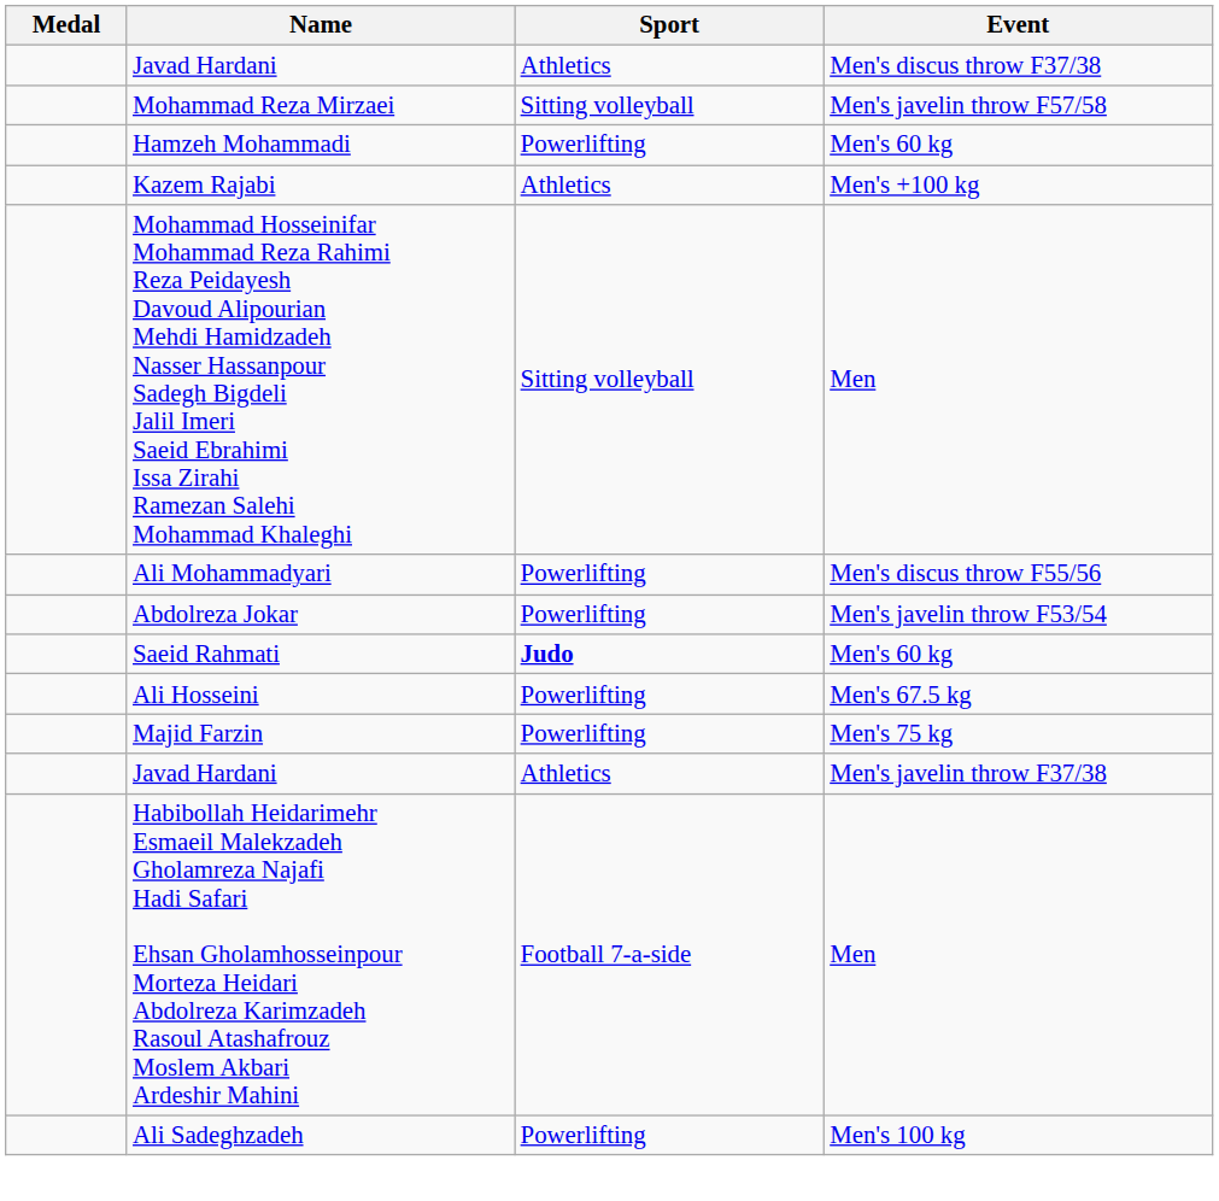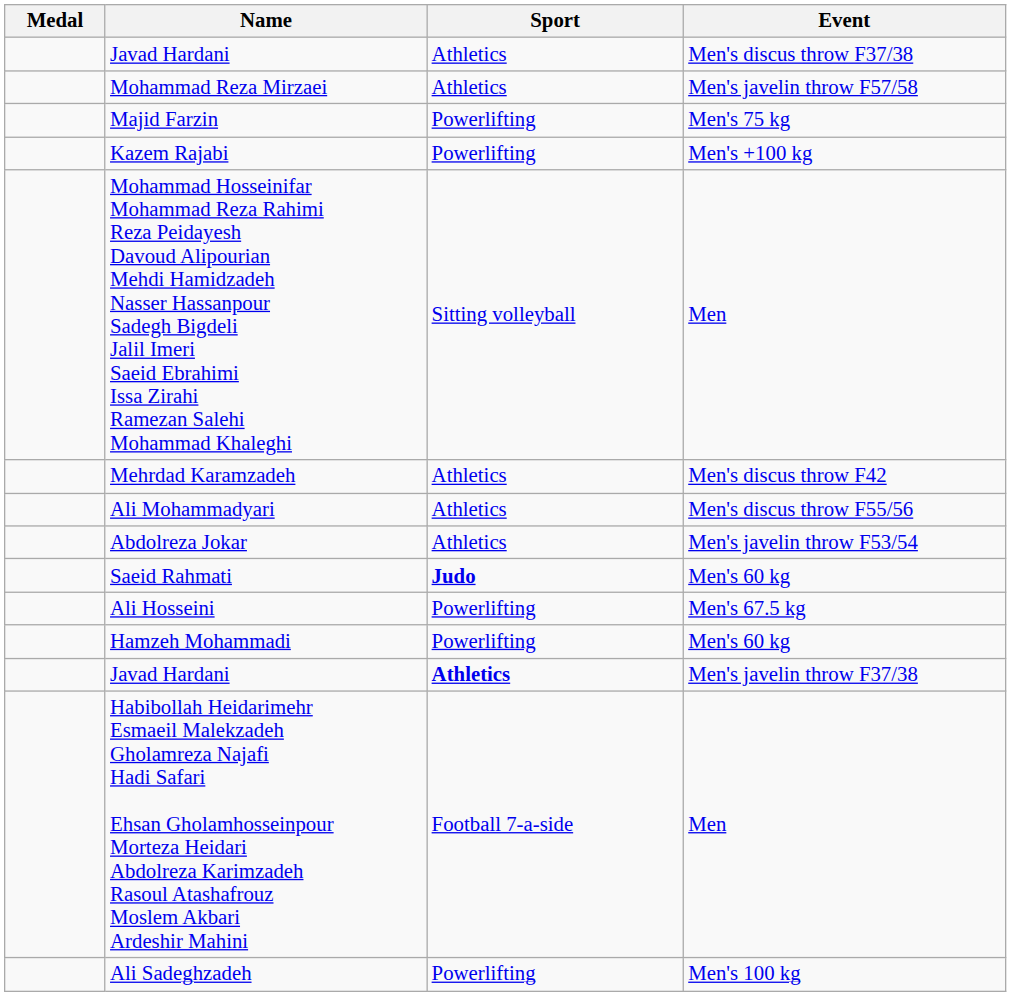 <table class="wikitable sortable" style="text-align:left;">
 <tr>
 <th width="70">Medal</th>
 <th width="240">Name</th>
 <th width="190">Sport</th>
 <th width="240">Event</th>
 </tr>
 <tr>
 <td></td>
 <td><a href='#'>Javad Hardani</a></td>
 <td><a href='#'>Athletics</a></td>
 <td><a href='#'>Men's discus throw F37/38</a></td>
 </tr>
 <tr>
 <td></td>
 <td><a href='#'>Mohammad Reza Mirzaei</a></td>
-<td><a href='#'>Sitting volleyball</a></td>
+<td><a href='#'>Athletics</a></td>
 <td><a href='#'>Men's javelin throw F57/58</a></td>
 </tr>
 <tr>
 <td></td>
-<td><a href='#'>Hamzeh Mohammadi</a></td>
+<td><a href='#'>Majid Farzin</a></td>
 <td><a href='#'>Powerlifting</a></td>
-<td><a href='#'>Men's 60 kg</a></td>
+<td><a href='#'>Men's 75 kg</a></td>
 </tr>
 <tr>
 <td></td>
 <td><a href='#'>Kazem Rajabi</a></td>
-<td><a href='#'>Athletics</a></td>
+<td><a href='#'>Powerlifting</a></td>
 <td><a href='#'>Men's +100 kg</a></td>
 </tr>
 <tr>
 <td></td>
 <td><a href='#'>Mohammad Hosseinifar</a><br><a href='#'>Mohammad Reza Rahimi</a><br><a href='#'>Reza Peidayesh</a><br><a href='#'>Davoud Alipourian</a><br><a href='#'>Mehdi Hamidzadeh</a><br><a href='#'>Nasser Hassanpour</a><br><a href='#'>Sadegh Bigdeli</a><br><a href='#'>Jalil Imeri</a><br><a href='#'>Saeid Ebrahimi</a><br><a href='#'>Issa Zirahi</a><br><a href='#'>Ramezan Salehi</a><br><a href='#'>Mohammad Khaleghi</a></td>
 <td><a href='#'>Sitting volleyball</a></td>
 <td><a href='#'>Men</a></td>
 </tr>
 <tr>
 <td></td>
+<td><a href='#'>Mehrdad Karamzadeh</a></td>
+<td><a href='#'>Athletics</a></td>
+<td><a href='#'>Men's discus throw F42</a></td>
+</tr>
+<tr>
+<td></td>
 <td><a href='#'>Ali Mohammadyari</a></td>
-<td><a href='#'>Powerlifting</a></td>
+<td><a href='#'>Athletics</a></td>
 <td><a href='#'>Men's discus throw F55/56</a></td>
 </tr>
 <tr>
 <td></td>
 <td><a href='#'>Abdolreza Jokar</a></td>
-<td><a href='#'>Powerlifting</a></td>
+<td><a href='#'>Athletics</a></td>
 <td><a href='#'>Men's javelin throw F53/54</a></td>
 </tr>
 <tr>
 <td></td>
 <td><a href='#'>Saeid Rahmati</a></td>
 <td><strong><a href='#'>Judo</a></strong></td>
 <td><a href='#'>Men's 60 kg</a></td>
 </tr>
 <tr>
 <td></td>
 <td><a href='#'>Ali Hosseini</a></td>
 <td><a href='#'>Powerlifting</a></td>
 <td><a href='#'>Men's 67.5 kg</a></td>
 </tr>
 <tr>
 <td></td>
-<td><a href='#'>Majid Farzin</a></td>
+<td><a href='#'>Hamzeh Mohammadi</a></td>
 <td><a href='#'>Powerlifting</a></td>
-<td><a href='#'>Men's 75 kg</a></td>
+<td><a href='#'>Men's 60 kg</a></td>
 </tr>
 <tr>
 <td></td>
 <td><a href='#'>Javad Hardani</a></td>
-<td><a href='#'>Athletics</a></td>
+<td><strong><a href='#'>Athletics</a></strong></td>
 <td><a href='#'>Men's javelin throw F37/38</a></td>
 </tr>
 <tr>
 <td></td>
 <td><a href='#'>Habibollah Heidarimehr</a><br><a href='#'>Esmaeil Malekzadeh</a><br><a href='#'>Gholamreza Najafi</a><br><a href='#'>Hadi Safari</a><br><br><a href='#'>Ehsan Gholamhosseinpour</a><br><a href='#'>Morteza Heidari</a><br><a href='#'>Abdolreza Karimzadeh</a><br><a href='#'>Rasoul Atashafrouz</a><br><a href='#'>Moslem Akbari</a><br><a href='#'>Ardeshir Mahini</a></td>
 <td><a href='#'>Football 7-a-side</a></td>
 <td><a href='#'>Men</a></td>
 </tr>
 <tr class="sortbottom">
 <td></td>
 <td><a href='#'>Ali Sadeghzadeh</a></td>
 <td><a href='#'>Powerlifting</a></td>
 <td><a href='#'>Men's 100 kg</a></td>
 </tr>
 </table>
